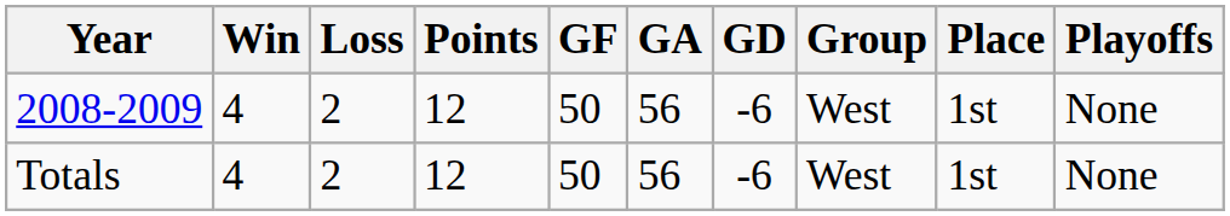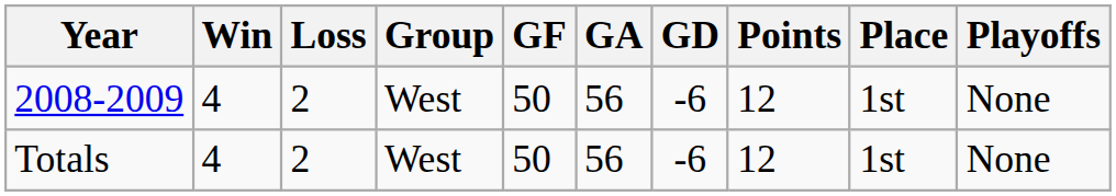 <table class="wikitable">
 <tr>
 <th>Year</th>
 <th>Win</th>
 <th>Loss</th>
-<th>Points</th>
+<th>Group</th>
 <th>GF</th>
 <th>GA</th>
 <th>GD</th>
-<th>Group</th>
+<th>Points</th>
 <th>Place</th>
 <th>Playoffs</th>
 </tr>
 <tr>
 <td><a href='#'>2008-2009</a></td>
 <td>4</td>
 <td>2</td>
-<td>12</td>
+<td>West</td>
 <td>50</td>
 <td>56</td>
 <td align="center">-6</td>
-<td>West</td>
+<td>12</td>
 <td>1st</td>
 <td>None</td>
 </tr>
 <tr>
 <td>Totals</td>
 <td>4</td>
 <td>2</td>
-<td>12</td>
+<td>West</td>
 <td>50</td>
 <td>56</td>
 <td align="center">-6</td>
-<td>West</td>
+<td>12</td>
 <td>1st</td>
 <td>None</td>
 </tr>
 </table>
